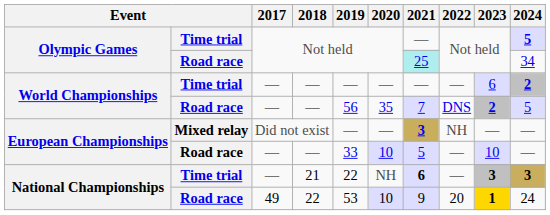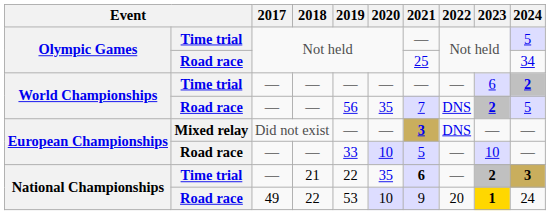 <table class="wikitable plainrowheaders">
 <tr>
 <th scope="col" colspan=2>Event</th>
 <th scope="col">2017</th>
 <th scope="col">2018</th>
 <th scope="col">2019</th>
 <th scope="col">2020</th>
 <th scope="col">2021</th>
 <th scope="col">2022</th>
 <th scope="col">2023</th>
 <th scope="col">2024</th>
 </tr>
 <tr style="text-align:center;">
 <th scope="row" rowspan=2> <a href='#'>Olympic Games</a></th>
 <th scope="row"><a href='#'>Time trial</a></th>
 <td style="color:#4d4d4d;" rowspan=2 colspan=4>Not held</td>
 <td>—</td>
 <td style="color:#4d4d4d;" rowspan=2 colspan=2>Not held</td>
-<td style="background:#ddf;"><strong><a href='#'>5</a></strong></td>
+<td style="background:#ddf;"><a href='#'>5</a></td>
 </tr>
 <tr style="text-align:center;">
 <th scope="row"><a href='#'>Road race</a></th>
-<td style="background: paleturquoise;"><a href='#'>25</a></td>
+<td><a href='#'>25</a></td>
 <td><a href='#'>34</a></td>
 </tr>
 <tr style="text-align:center;">
 <th scope="row" rowspan=2> <a href='#'>World Championships</a></th>
 <th scope="row"><a href='#'>Time trial</a></th>
 <td>—</td>
 <td>—</td>
 <td>—</td>
 <td>—</td>
 <td>—</td>
 <td>—</td>
 <td style="background:#ddf;"><a href='#'>6</a></td>
 <th style="background:silver;"><a href='#'>2</a></th>
 </tr>
 <tr style="text-align:center;">
 <th scope="row"><a href='#'>Road race</a></th>
 <td>—</td>
 <td>—</td>
 <td><a href='#'>56</a></td>
 <td><a href='#'>35</a></td>
 <td style="background:#ddf;"><a href='#'>7</a></td>
 <td><a href='#'>DNS</a></td>
 <th style="background:silver;"><a href='#'>2</a></th>
 <td style="background:#ddf;"><a href='#'>5</a></td>
 </tr>
 <tr style="text-align:center;">
 <th scope="row" rowspan=2> <a href='#'>European Championships</a></th>
 <th scope="row">Mixed relay</th>
 <td style="color:#4d4d4d;" colspan=2>Did not exist</td>
 <td>—</td>
 <td>—</td>
 <th style="background:#C9AE5D;"><a href='#'>3</a></th>
-<td style="color:#4d4d4d;">NH</td>
+<td><a href='#'>DNS</a></td>
 <td>—</td>
 <td>—</td>
 </tr>
 <tr style="text-align:center;">
 <th scope="row">Road race</th>
 <td>—</td>
 <td>—</td>
 <td><a href='#'>33</a></td>
 <td style="background:#ddf;"><a href='#'>10</a></td>
 <td style="background:#ddf;"><a href='#'>5</a></td>
 <td>—</td>
 <td style="background:#ddf;"><a href='#'>10</a></td>
 <td>—</td>
 </tr>
 <tr style="text-align:center;">
 <th scope="row" rowspan=2> National Championships</th>
 <th scope="row"><a href='#'>Time trial</a></th>
 <td>—</td>
 <td>21</td>
 <td>22</td>
-<td style="color:#4d4d4d;">NH</td>
+<td><a href='#'>35</a></td>
 <td style="background:#ddf;"><strong>6</strong></td>
 <td>—</td>
-<th style="background:silver;">3</th>
+<th style="background:silver;">2</th>
 <th style="background:#C9AE5D;">3</th>
 </tr>
 <tr style="text-align:center;">
 <th scope="row"><a href='#'>Road race</a></th>
 <td>49</td>
 <td>22</td>
 <td>53</td>
 <td style="background:#ddf;">10</td>
 <td style="background:#ddf;">9</td>
 <td>20</td>
 <th style="background:gold;">1</th>
 <td>24</td>
 </tr>
 </table>
